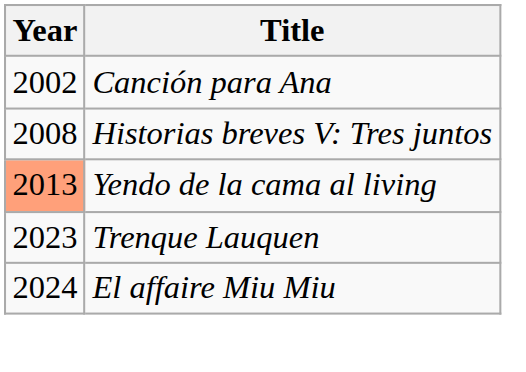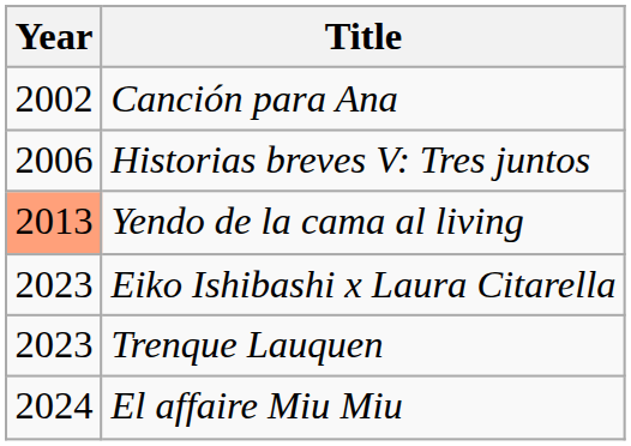 <table class="wikitable">
 <tr>
 <th>Year</th>
 <th>Title</th>
 </tr>
 <tr>
 <td>2002</td>
 <td><em>Canción para Ana</em></td>
 </tr>
 <tr>
-<td>2008</td>
+<td>2006</td>
 <td><em>Historias breves V: Tres juntos</em></td>
 </tr>
 <tr>
 <td style="background: lightsalmon;">2013</td>
 <td><em>Yendo de la cama al living</em></td>
+</tr>
+<tr>
+<td>2023</td>
+<td><em>Eiko Ishibashi x Laura Citarella</em></td>
 </tr>
 <tr>
 <td>2023</td>
 <td><em>Trenque Lauquen</em></td>
 </tr>
 <tr>
 <td>2024</td>
 <td><em>El affaire Miu Miu</em></td>
 </tr>
 </table>
